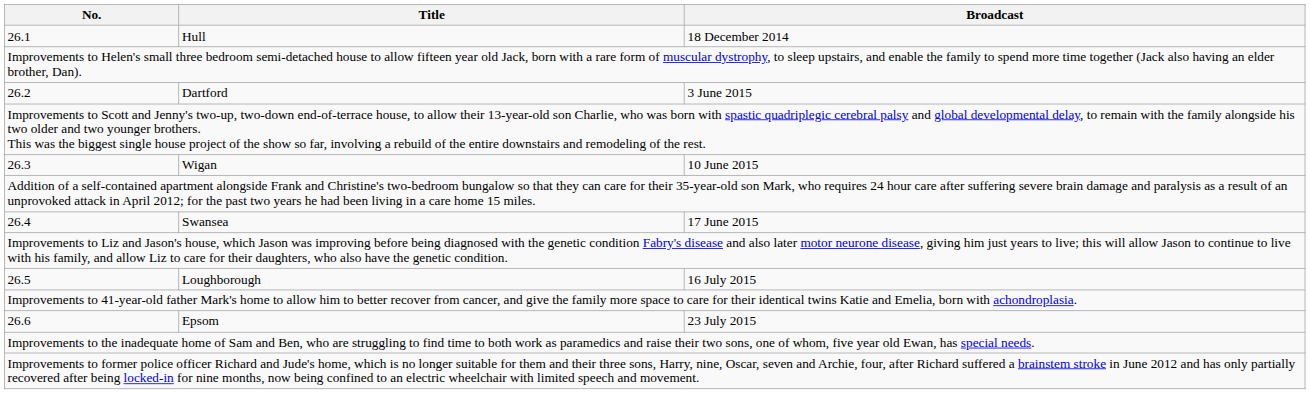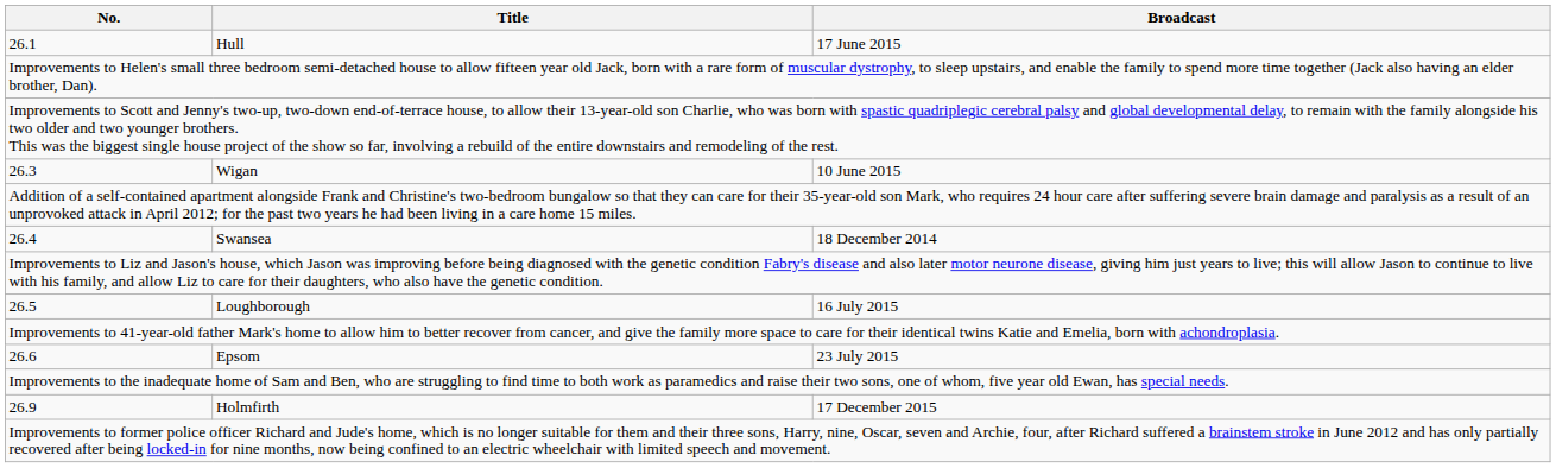 <table class="wikitable">
 <tr>
 <th>No.</th>
 <th>Title</th>
 <th>Broadcast</th>
 </tr>
 <tr>
 <td>26.1</td>
 <td>Hull</td>
-<td>18 December 2014</td>
+<td>17 June 2015</td>
 </tr>
 <tr>
 <td colspan="3">Improvements to Helen's small three bedroom semi-detached house to allow fifteen year old Jack, born with a rare form of <a href='#'>muscular dystrophy</a>, to sleep upstairs, and enable the family to spend more time together (Jack also having an elder brother, Dan).</td>
-</tr>
-<tr>
-<td>26.2</td>
-<td>Dartford</td>
-<td>3 June 2015</td>
 </tr>
 <tr>
 <td colspan="3">Improvements to Scott and Jenny's two-up, two-down end-of-terrace house, to allow their 13-year-old son Charlie, who was born with <a href='#'>spastic quadriplegic cerebral palsy</a> and <a href='#'>global developmental delay</a>, to remain with the family alongside his two older and two younger brothers.<br>This was the biggest single house project of the show so far, involving a rebuild of the entire downstairs and remodeling of the rest.</td>
 </tr>
 <tr>
 <td>26.3</td>
 <td>Wigan</td>
 <td>10 June 2015</td>
 </tr>
 <tr>
 <td colspan="3">Addition of a self-contained apartment alongside Frank and Christine's two-bedroom bungalow so that they can care for their 35-year-old son Mark, who requires 24 hour care after suffering severe brain damage and paralysis as a result of an unprovoked attack in April 2012; for the past two years he had been living in a care home 15 miles.</td>
 </tr>
 <tr>
 <td>26.4</td>
 <td>Swansea</td>
-<td>17 June 2015</td>
+<td>18 December 2014</td>
 </tr>
 <tr>
 <td colspan="3">Improvements to Liz and Jason's house, which Jason was improving before being diagnosed with the genetic condition <a href='#'>Fabry's disease</a> and also later <a href='#'>motor neurone disease</a>, giving him just years to live; this will allow Jason to continue to live with his family, and allow Liz to care for their daughters, who also have the genetic condition.</td>
 </tr>
 <tr>
 <td>26.5</td>
 <td>Loughborough</td>
 <td>16 July 2015</td>
 </tr>
 <tr>
 <td colspan="3">Improvements to 41-year-old father Mark's home to allow him to better recover from cancer, and give the family more space to care for their identical twins Katie and Emelia, born with <a href='#'>achondroplasia</a>.</td>
 </tr>
 <tr>
 <td>26.6</td>
 <td>Epsom</td>
 <td>23 July 2015</td>
 </tr>
 <tr>
 <td colspan="3">Improvements to the inadequate home of Sam and Ben, who are struggling to find time to both work as paramedics and raise their two sons, one of whom, five year old Ewan, has <a href='#'>special needs</a>.</td>
 </tr>
 <tr>
+<td>26.9</td>
+<td>Holmfirth</td>
+<td>17 December 2015</td>
+</tr>
+<tr>
 <td colspan="3">Improvements to former police officer Richard and Jude's home, which is no longer suitable for them and their three sons, Harry, nine, Oscar, seven and Archie, four, after Richard suffered a <a href='#'>brainstem stroke</a> in June 2012 and has only partially recovered after being <a href='#'>locked-in</a> for nine months, now being confined to an electric wheelchair with limited speech and movement.</td>
 </tr>
 </table>
